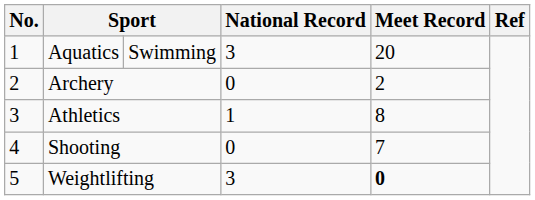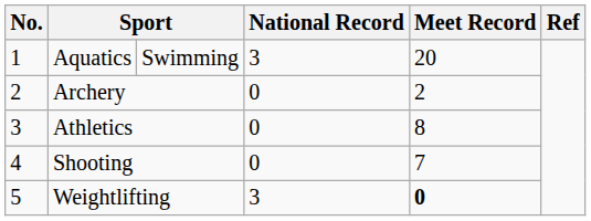 <table class="wikitable">
 <tr>
 <th>No.</th>
 <th colspan=2>Sport</th>
 <th>National Record</th>
 <th>Meet Record</th>
 <th>Ref</th>
 </tr>
 <tr>
 <td>1</td>
 <td>Aquatics</td>
 <td>Swimming</td>
 <td>3</td>
 <td>20</td>
 <td rowspan=5></td>
 </tr>
 <tr>
 <td>2</td>
 <td colspan=2>Archery</td>
 <td>0</td>
 <td>2</td>
 </tr>
 <tr>
 <td>3</td>
 <td colspan=2>Athletics</td>
-<td>1</td>
+<td>0</td>
 <td>8</td>
 </tr>
 <tr>
 <td>4</td>
 <td colspan=2>Shooting</td>
 <td>0</td>
 <td>7</td>
 </tr>
 <tr>
 <td>5</td>
 <td colspan=2>Weightlifting</td>
 <td>3</td>
 <td><strong>0</strong></td>
 </tr>
 </table>
